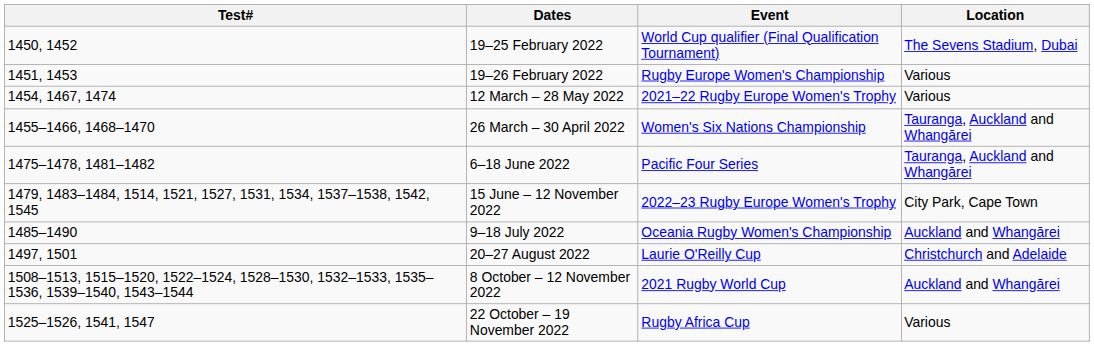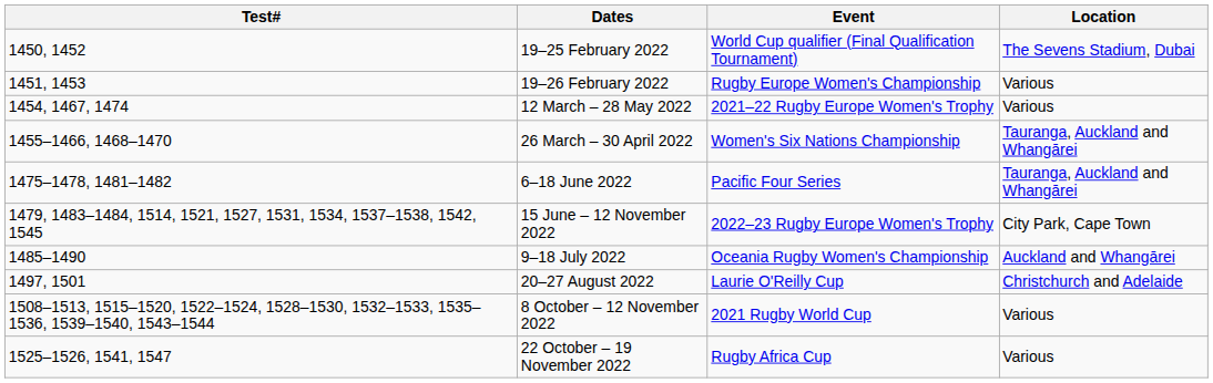 <table class="wikitable">
 <tr>
 <th>Test#</th>
 <th>Dates</th>
 <th>Event</th>
 <th>Location</th>
 </tr>
 <tr>
 <td>1450, 1452</td>
 <td>19–25 February 2022</td>
 <td><a href='#'>World Cup qualifier (Final Qualification Tournament)</a></td>
 <td><a href='#'>The Sevens Stadium</a>, <a href='#'>Dubai</a></td>
 </tr>
 <tr>
 <td>1451, 1453</td>
 <td>19–26 February 2022</td>
 <td><a href='#'>Rugby Europe Women's Championship</a></td>
 <td>Various</td>
 </tr>
 <tr>
 <td>1454, 1467, 1474</td>
 <td>12 March – 28 May 2022</td>
 <td><a href='#'>2021–22 Rugby Europe Women's Trophy</a></td>
 <td>Various</td>
 </tr>
 <tr>
 <td>1455–1466, 1468–1470</td>
 <td>26 March – 30 April 2022</td>
 <td><a href='#'>Women's Six Nations Championship</a></td>
 <td><a href='#'>Tauranga</a>, <a href='#'>Auckland</a> and <a href='#'>Whangārei</a></td>
 </tr>
 <tr>
 <td>1475–1478, 1481–1482</td>
 <td>6–18 June 2022</td>
 <td><a href='#'>Pacific Four Series</a></td>
 <td><a href='#'>Tauranga</a>, <a href='#'>Auckland</a> and <a href='#'>Whangārei</a></td>
 </tr>
 <tr>
 <td>1479, 1483–1484, 1514, 1521, 1527, 1531, 1534, 1537–1538, 1542, 1545</td>
 <td>15 June – 12 November 2022</td>
 <td><a href='#'>2022–23 Rugby Europe Women's Trophy</a></td>
 <td>City Park, Cape Town</td>
 </tr>
 <tr>
 <td>1485–1490</td>
 <td>9–18 July 2022</td>
 <td><a href='#'>Oceania Rugby Women's Championship</a></td>
 <td><a href='#'>Auckland</a> and <a href='#'>Whangārei</a></td>
 </tr>
 <tr>
 <td>1497, 1501</td>
 <td>20–27 August 2022</td>
 <td><a href='#'>Laurie O'Reilly Cup</a></td>
 <td><a href='#'>Christchurch</a> and <a href='#'>Adelaide</a></td>
 </tr>
 <tr>
 <td>1508–1513, 1515–1520, 1522–1524, 1528–1530, 1532–1533, 1535–1536, 1539–1540, 1543–1544</td>
 <td>8 October – 12 November 2022</td>
 <td><a href='#'>2021 Rugby World Cup</a></td>
-<td><a href='#'>Auckland</a> and <a href='#'>Whangārei</a></td>
+<td>Various</td>
 </tr>
 <tr>
 <td>1525–1526, 1541, 1547</td>
 <td>22 October – 19 November 2022</td>
 <td><a href='#'>Rugby Africa Cup</a></td>
 <td>Various</td>
 </tr>
 </table>
